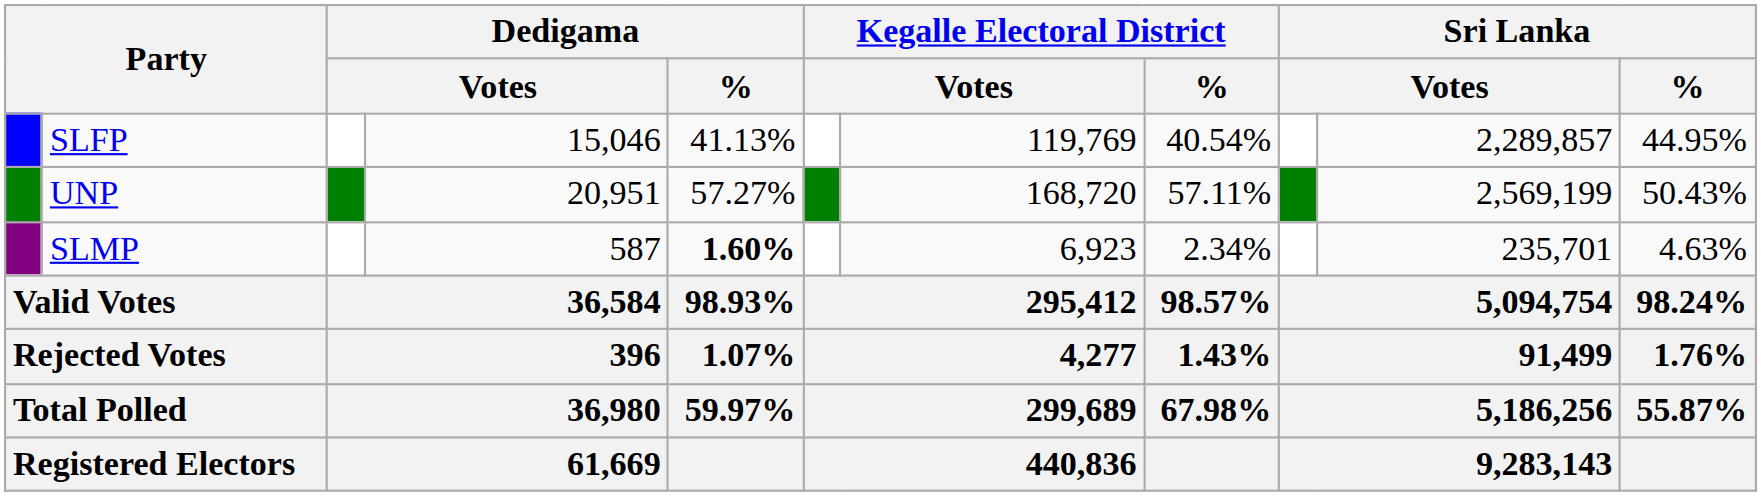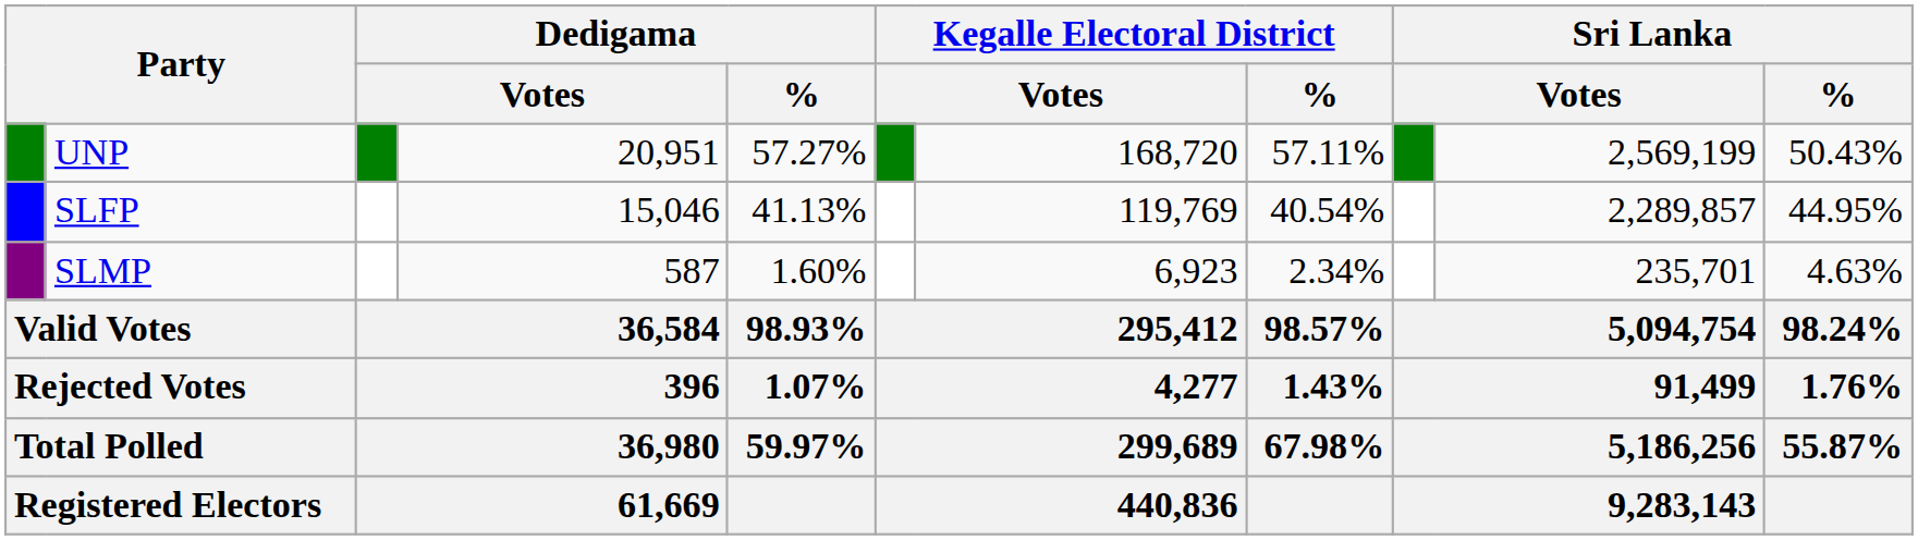 <table class="wikitable">
 <tr>
 <th colspan="2" width="144px"rowspan="2">Party</th>
 <th colspan="3" width="216px">Dedigama</th>
 <th colspan="3" width="216px"><a href='#'>Kegalle Electoral District</a></th>
 <th colspan="3" width="216px">Sri Lanka</th>
 </tr>
 <tr>
 <th colspan="2" width="144px">Votes</th>
 <th>%</th>
 <th colspan="2" width="144px">Votes</th>
 <th>%</th>
 <th colspan="2" width="144px">Votes</th>
 <th>%</th>
 </tr>
 <tr>
+<td style="background-color:green;" width="10px"></td>
+<td style="text-align:left;"><a href='#'>UNP</a></td>
+<td style="background-color:green;" width="10px"></td>
+<td style="text-align:right;">20,951</td>
+<td style="text-align:right;">57.27%</td>
+<td style="background-color:green;" width="10px"></td>
+<td style="text-align:right;">168,720</td>
+<td style="text-align:right;">57.11%</td>
+<td style="background-color:green;" width="10px"></td>
+<td style="text-align:right;">2,569,199</td>
+<td style="text-align:right;">50.43%</td>
+</tr>
+<tr>
 <td style="background-color:blue;" width="10px"></td>
 <td style="text-align:left;"><a href='#'>SLFP</a></td>
 <td style="background-color:white;" width="10px"></td>
 <td style="text-align:right;">15,046</td>
 <td style="text-align:right;">41.13%</td>
 <td style="background-color:white;" width="10px"></td>
 <td style="text-align:right;">119,769</td>
 <td style="text-align:right;">40.54%</td>
 <td style="background-color:white;" width="10px"></td>
 <td style="text-align:right;">2,289,857</td>
 <td style="text-align:right;">44.95%</td>
 </tr>
 <tr>
-<td style="background-color:green;" width="10px"></td>
-<td style="text-align:left;"><a href='#'>UNP</a></td>
-<td style="background-color:green;" width="10px"></td>
-<td style="text-align:right;">20,951</td>
-<td style="text-align:right;">57.27%</td>
-<td style="background-color:green;" width="10px"></td>
-<td style="text-align:right;">168,720</td>
-<td style="text-align:right;">57.11%</td>
-<td style="background-color:green;" width="10px"></td>
-<td style="text-align:right;">2,569,199</td>
-<td style="text-align:right;">50.43%</td>
-</tr>
-<tr>
 <td style="background-color:purple;" width="10px"></td>
 <td style="text-align:left;"><a href='#'>SLMP</a></td>
 <td style="background-color:white;" width="10px"></td>
 <td style="text-align:right;">587</td>
-<td style="text-align:right;"><strong>1.60%</strong></td>
+<td style="text-align:right;">1.60%</td>
 <td style="background-color:white;" width="10px"></td>
 <td style="text-align:right;">6,923</td>
 <td style="text-align:right;">2.34%</td>
 <td style="background-color:white;" width="10px"></td>
 <td style="text-align:right;">235,701</td>
 <td style="text-align:right;">4.63%</td>
 </tr>
 <tr>
 <th colspan="2" width="144px"style="text-align:left;">Valid Votes</th>
 <th style="text-align:right;"colspan="2" width="144px">36,584</th>
 <th style="text-align:right;">98.93%</th>
 <th style="text-align:right;"colspan="2" width="144px">295,412</th>
 <th style="text-align:right;">98.57%</th>
 <th style="text-align:right;"colspan="2" width="144px">5,094,754</th>
 <th style="text-align:right;">98.24%</th>
 </tr>
 <tr>
 <th colspan="2" width="144px"style="text-align:left;">Rejected Votes</th>
 <th style="text-align:right;"colspan="2" width="144px">396</th>
 <th style="text-align:right;">1.07%</th>
 <th style="text-align:right;"colspan="2" width="144px">4,277</th>
 <th style="text-align:right;">1.43%</th>
 <th style="text-align:right;"colspan="2" width="144px">91,499</th>
 <th style="text-align:right;">1.76%</th>
 </tr>
 <tr>
 <th colspan="2" width="144px"style="text-align:left;">Total Polled</th>
 <th style="text-align:right;"colspan="2" width="144px">36,980</th>
 <th style="text-align:right;">59.97%</th>
 <th style="text-align:right;"colspan="2" width="144px">299,689</th>
 <th style="text-align:right;">67.98%</th>
 <th style="text-align:right;"colspan="2" width="144px">5,186,256</th>
 <th style="text-align:right;">55.87%</th>
 </tr>
 <tr>
 <th colspan="2" width="144px"style="text-align:left;">Registered Electors</th>
 <th style="text-align:right;"colspan="2" width="144px">61,669</th>
 <th></th>
 <th style="text-align:right;"colspan="2" width="144px">440,836</th>
 <th></th>
 <th style="text-align:right;"colspan="2" width="144px">9,283,143</th>
 <th></th>
 </tr>
 </table>
